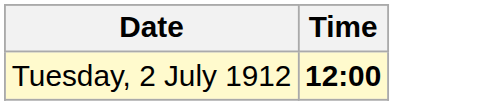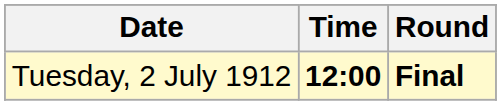 <table class="wikitable">
 <tr>
 <th>Date</th>
 <th>Time</th>
+<th>Round</th>
 </tr>
 <tr style=background:lemonchiffon>
 <td>Tuesday, 2 July 1912</td>
 <td><strong>12:00</strong></td>
+<td><strong>Final</strong></td>
 </tr>
 </table>
